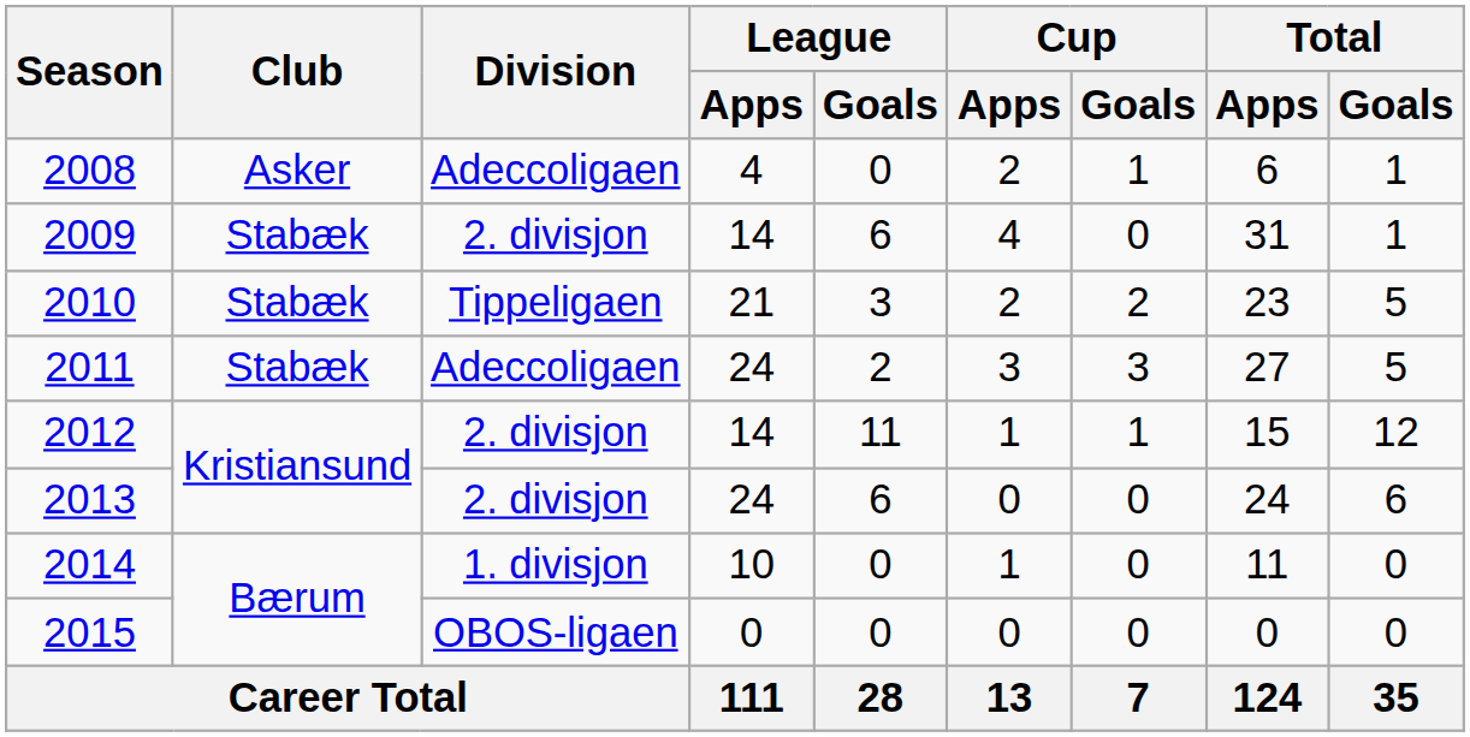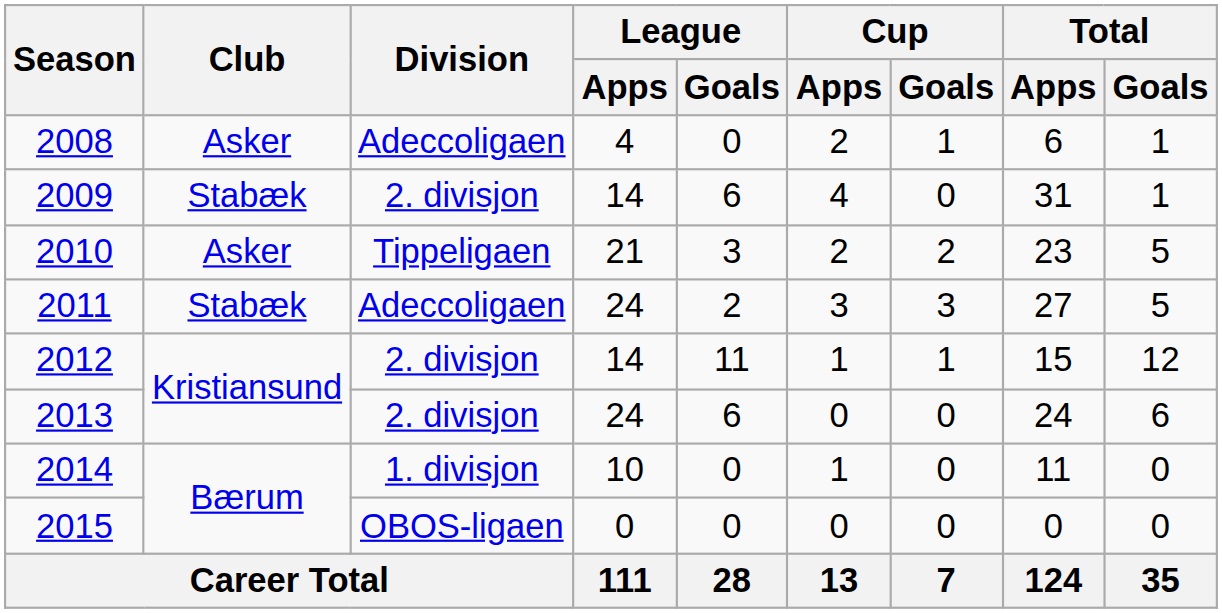 <table class="wikitable" style="text-align: center;">
 <tr>
 <th rowspan="2">Season</th>
 <th rowspan="2">Club</th>
 <th rowspan="2">Division</th>
 <th colspan="2">League</th>
 <th colspan="2">Cup</th>
 <th colspan="2">Total</th>
 </tr>
 <tr>
 <th>Apps</th>
 <th>Goals</th>
 <th>Apps</th>
 <th>Goals</th>
 <th>Apps</th>
 <th>Goals</th>
 </tr>
 <tr>
 <td><a href='#'>2008</a></td>
 <td rowspan="1" valign="center"><a href='#'>Asker</a></td>
 <td rowspan="1" valign="center"><a href='#'>Adeccoligaen</a></td>
 <td>4</td>
 <td>0</td>
 <td>2</td>
 <td>1</td>
 <td>6</td>
 <td>1</td>
 </tr>
 <tr>
 <td><a href='#'>2009</a></td>
 <td rowspan="1" valign="center"><a href='#'>Stabæk</a></td>
 <td rowspan="1" valign="center"><a href='#'>2. divisjon</a></td>
 <td>14</td>
 <td>6</td>
 <td>4</td>
 <td>0</td>
 <td>31</td>
 <td>1</td>
 </tr>
 <tr>
 <td><a href='#'>2010</a></td>
-<td rowspan="1" valign="center"><a href='#'>Stabæk</a></td>
+<td rowspan="1" valign="center"><a href='#'>Asker</a></td>
 <td rowspan="1" valign="center"><a href='#'>Tippeligaen</a></td>
 <td>21</td>
 <td>3</td>
 <td>2</td>
 <td>2</td>
 <td>23</td>
 <td>5</td>
 </tr>
 <tr>
 <td><a href='#'>2011</a></td>
 <td rowspan="1" valign="center"><a href='#'>Stabæk</a></td>
 <td rowspan="1" valign="center"><a href='#'>Adeccoligaen</a></td>
 <td>24</td>
 <td>2</td>
 <td>3</td>
 <td>3</td>
 <td>27</td>
 <td>5</td>
 </tr>
 <tr>
 <td><a href='#'>2012</a></td>
 <td rowspan="2" valign="center"><a href='#'>Kristiansund</a></td>
 <td rowspan="1" valign="center"><a href='#'>2. divisjon</a></td>
 <td>14</td>
 <td>11</td>
 <td>1</td>
 <td>1</td>
 <td>15</td>
 <td>12</td>
 </tr>
 <tr>
 <td><a href='#'>2013</a></td>
 <td rowspan="1" valign="center"><a href='#'>2. divisjon</a></td>
 <td>24</td>
 <td>6</td>
 <td>0</td>
 <td>0</td>
 <td>24</td>
 <td>6</td>
 </tr>
 <tr>
 <td><a href='#'>2014</a></td>
 <td rowspan="2" valign="center"><a href='#'>Bærum</a></td>
 <td rowspan="1" valign="center"><a href='#'>1. divisjon</a></td>
 <td>10</td>
 <td>0</td>
 <td>1</td>
 <td>0</td>
 <td>11</td>
 <td>0</td>
 </tr>
 <tr>
 <td><a href='#'>2015</a></td>
 <td rowspan="1" valign="center"><a href='#'>OBOS-ligaen</a></td>
 <td>0</td>
 <td>0</td>
 <td>0</td>
 <td>0</td>
 <td>0</td>
 <td>0</td>
 </tr>
 <tr>
 <th colspan="3">Career Total</th>
 <th>111</th>
 <th>28</th>
 <th>13</th>
 <th>7</th>
 <th>124</th>
 <th>35</th>
 </tr>
 </table>
